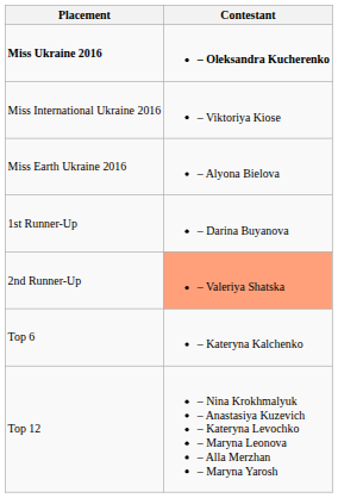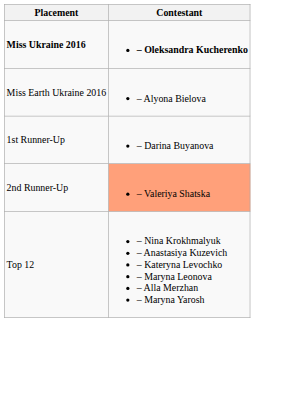 <table class="wikitable sortable" style="font-size: 95%;">
 <tr>
 <th>Placement</th>
 <th>Contestant</th>
 </tr>
 <tr>
 <td><strong>Miss Ukraine 2016</strong></td>
 <td><br><ul><li><strong> – Oleksandra Kucherenko</strong></li></ul></td>
-</tr>
-<tr>
-<td>Miss International Ukraine 2016</td>
-<td><br><ul><li> – Viktoriya Kiose</li></ul></td>
 </tr>
 <tr>
 <td>Miss Earth Ukraine 2016</td>
 <td><br><ul><li> – Alyona Bielova</li></ul></td>
 </tr>
 <tr>
 <td>1st Runner-Up</td>
 <td><br><ul><li> –  Darina Buyanova</li></ul></td>
 </tr>
 <tr>
 <td>2nd Runner-Up</td>
 <td style="background: lightsalmon;"><br><ul><li> – Valeriya Shatska</li></ul></td>
 </tr>
 <tr>
-<td>Top 6</td>
-<td><br><ul><li> –  Kateryna Kalchenko</li></ul></td>
-</tr>
-<tr>
 <td>Top 12</td>
 <td><br><ul><li> – Nina Krokhmalyuk</li><li> – Anastasiya Kuzevich</li><li> – Kateryna Levochko</li><li> – Maryna Leonova</li><li> – Alla Merzhan</li><li> – Maryna Yarosh</li></ul></td>
 </tr>
 </table>
